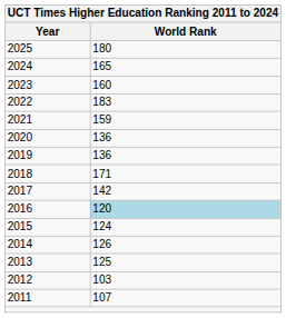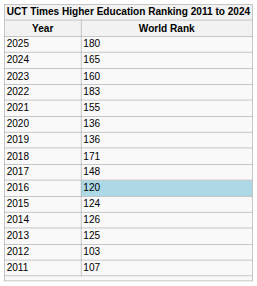 <table class="wikitable">
 <tr>
 <th colspan="2"><strong>UCT Times Higher Education Ranking 2011 to 2024</strong></th>
 </tr>
 <tr>
 <th>Year</th>
 <th>World Rank</th>
 </tr>
 <tr>
 <td>2025</td>
 <td>180</td>
 </tr>
 <tr>
 <td>2024</td>
 <td>165</td>
 </tr>
 <tr>
 <td>2023</td>
 <td>160</td>
 </tr>
 <tr>
 <td>2022</td>
 <td>183</td>
 </tr>
 <tr>
 <td>2021</td>
-<td>159</td>
+<td>155</td>
 </tr>
 <tr>
 <td>2020</td>
 <td>136</td>
 </tr>
 <tr>
 <td>2019</td>
 <td>136</td>
 </tr>
 <tr>
 <td>2018</td>
 <td>171</td>
 </tr>
 <tr>
 <td>2017</td>
-<td>142</td>
+<td>148</td>
 </tr>
 <tr>
 <td>2016</td>
 <td style="background: lightblue;">120</td>
 </tr>
 <tr>
 <td>2015</td>
 <td>124</td>
 </tr>
 <tr>
 <td>2014</td>
 <td>126</td>
 </tr>
 <tr>
 <td>2013</td>
 <td>125</td>
 </tr>
 <tr>
 <td>2012</td>
 <td>103</td>
 </tr>
 <tr>
 <td>2011</td>
 <td>107</td>
 </tr>
 <tr>
 <td colspan="2"></td>
 </tr>
 </table>
